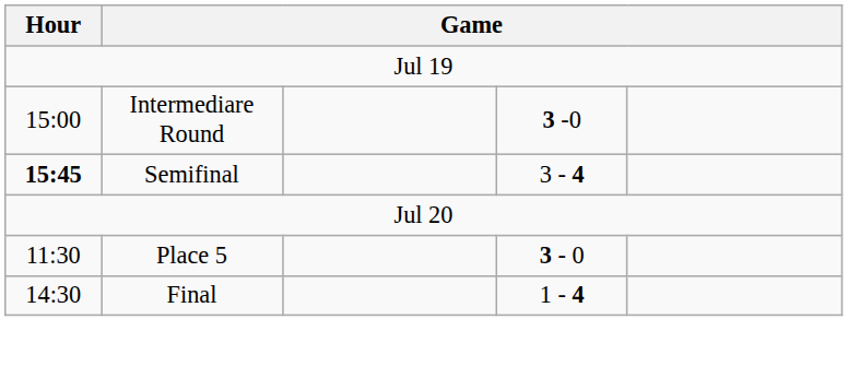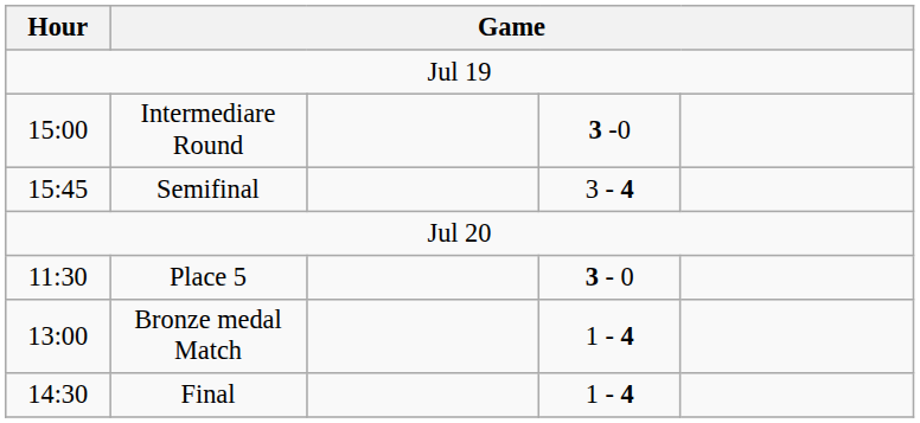 <table class="wikitable" style="text-align:center;font-size:90%">
 <tr>
 <th>Hour</th>
 <th colspan=4>Game</th>
 </tr>
 <tr>
 <td colspan=5>Jul 19</td>
 </tr>
 <tr>
 <td width="50px">15:00</td>
 <td width="100px">Intermediare Round</td>
 <td align="left" width="120px"><strong></strong></td>
 <td width="70px"><strong>3</strong> -0</td>
 <td align="right" width="120px"></td>
 </tr>
 <tr>
-<td width="50px"><strong>15:45</strong></td>
+<td width="50px">15:45</td>
 <td width="100px">Semifinal</td>
 <td align="left" width="120px"></td>
 <td width="70px">3 - <strong>4</strong></td>
 <td align="right" width="120px"><strong></strong></td>
 </tr>
 <tr>
 <td colspan=5>Jul 20</td>
 </tr>
 <tr>
 <td width="50px">11:30</td>
 <td width="100px">Place 5</td>
 <td align="left" width="120px"><strong></strong></td>
 <td width="70px"><strong>3</strong> - 0</td>
 <td align="right" width="120px"></td>
 </tr>
 <tr>
+<td width="50px">13:00</td>
+<td width="100px">Bronze medal Match</td>
+<td align="left" width="120px"></td>
+<td width="70px">1 - <strong>4</strong></td>
+<td align="right" width="120px"><strong></strong></td>
+</tr>
+<tr>
 <td width="50px">14:30</td>
 <td width="100px">Final</td>
 <td align="left" width="120px"></td>
 <td width="70px">1 - <strong>4</strong></td>
 <td align="right" width="120px"><strong></strong></td>
 </tr>
 </table>
